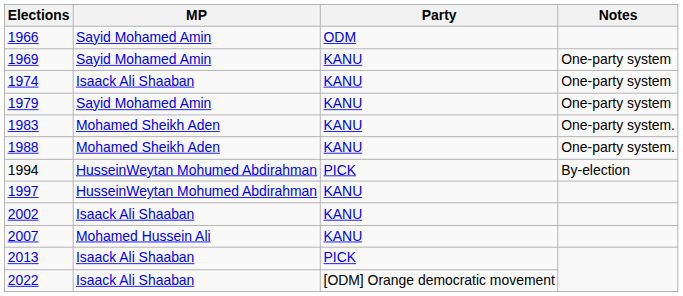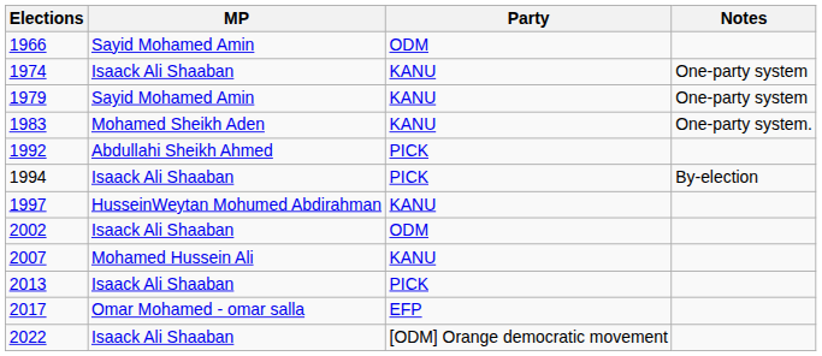 <table class="wikitable">
 <tr>
 <th>Elections</th>
 <th>MP</th>
 <th>Party</th>
 <th>Notes</th>
 </tr>
 <tr>
 <td><a href='#'>1966</a></td>
 <td><a href='#'>Sayid Mohamed Amin</a></td>
 <td><a href='#'>ODM</a></td>
 <td></td>
-</tr>
-<tr>
-<td><a href='#'>1969</a></td>
-<td><a href='#'>Sayid Mohamed Amin</a></td>
-<td><a href='#'>KANU</a></td>
-<td>One-party system</td>
 </tr>
 <tr>
 <td><a href='#'>1974</a></td>
 <td><a href='#'>Isaack Ali Shaaban</a></td>
 <td><a href='#'>KANU</a></td>
 <td>One-party system</td>
 </tr>
 <tr Murule>
 <td><a href='#'>1979</a></td>
 <td><a href='#'>Sayid Mohamed Amin</a></td>
 <td><a href='#'>KANU</a></td>
 <td>One-party system</td>
 </tr>
 <tr>
 <td><a href='#'>1983</a></td>
 <td><a href='#'>Mohamed Sheikh Aden</a></td>
 <td><a href='#'>KANU</a></td>
 <td>One-party system.</td>
 </tr>
 <tr>
-<td><a href='#'>1988</a></td>
-<td><a href='#'>Mohamed Sheikh Aden</a></td>
-<td><a href='#'>KANU</a></td>
-<td>One-party system.</td>
+<td><a href='#'>1992</a></td>
+<td><a href='#'>Abdullahi Sheikh Ahmed</a></td>
+<td><a href='#'>PICK</a></td>
+<td></td>
 </tr>
 <tr Murule>
 <td>1994</td>
-<td><a href='#'>HusseinWeytan Mohumed Abdirahman</a></td>
+<td><a href='#'>Isaack Ali Shaaban</a></td>
 <td><a href='#'>PICK</a></td>
 <td>By-election</td>
 </tr>
 <tr Murule>
 <td><a href='#'>1997</a></td>
 <td><a href='#'>HusseinWeytan Mohumed Abdirahman</a></td>
 <td><a href='#'>KANU</a></td>
 <td></td>
 </tr>
 <tr>
 <td><a href='#'>2002</a></td>
 <td><a href='#'>Isaack Ali Shaaban</a></td>
-<td><a href='#'>KANU</a></td>
+<td><a href='#'>ODM</a></td>
 </tr>
 <tr>
 <td><a href='#'>2007</a></td>
 <td><a href='#'>Mohamed Hussein Ali</a></td>
 <td><a href='#'>KANU</a></td>
 <td></td>
 </tr>
 <tr Murule>
 <td><a href='#'>2013</a></td>
 <td><a href='#'>Isaack Ali Shaaban</a></td>
 <td><a href='#'>PICK</a></td>
 </tr>
 <tr>
+<td><a href='#'>2017</a></td>
+<td><a href='#'>Omar Mohamed - omar salla</a></td>
+<td><a href='#'>EFP</a></td>
+<td></td>
+</tr>
+<tr>
 <td><a href='#'>2022</a></td>
 <td><a href='#'>Isaack Ali Shaaban</a></td>
 <td>[ODM] Orange democratic movement</td>
 </tr>
 </table>
